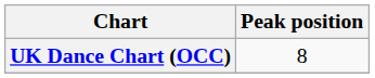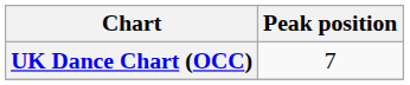 <table class="wikitable sortable plainrowheaders" style="text-align:center">
 <tr>
 <th scope="col">Chart</th>
 <th scope="col">Peak position</th>
 </tr>
 <tr>
 <th scope="row"><a href='#'>UK Dance Chart</a> (<a href='#'>OCC</a>)<br></th>
-<td>8</td>
+<td>7</td>
 </tr>
 <tr>
 </tr>
 </table>
